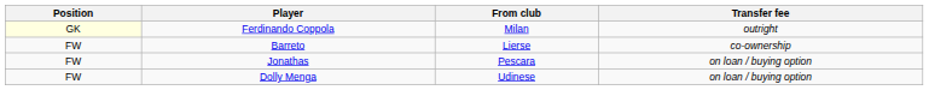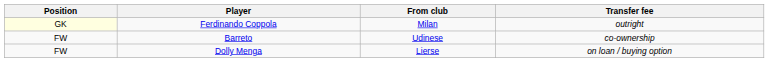 <table class="wikitable sortable" style="width:97%; text-align:center; font-size:85%; text-align:centre;">
 <tr>
 <th><strong>Position</strong></th>
 <th><strong>Player</strong></th>
 <th><strong>From club</strong></th>
 <th><strong>Transfer fee</strong></th>
 </tr>
 <tr>
 <td style="background: lightyellow;">GK</td>
 <td><a href='#'>Ferdinando Coppola</a></td>
 <td><a href='#'>Milan</a></td>
 <td><em>outright</em></td>
 </tr>
 <tr>
 <td>FW</td>
 <td><a href='#'>Barreto</a></td>
-<td><a href='#'>Lierse</a></td>
+<td><a href='#'>Udinese</a></td>
 <td><em>co-ownership</em></td>
 </tr>
 <tr>
 <td>FW</td>
-<td><a href='#'>Jonathas</a></td>
-<td><a href='#'>Pescara</a></td>
-<td><em>on loan / buying option</em></td>
-</tr>
-<tr>
-<td>FW</td>
 <td><a href='#'>Dolly Menga</a></td>
-<td><a href='#'>Udinese</a></td>
+<td><a href='#'>Lierse</a></td>
 <td><em>on loan / buying option</em></td>
 </tr>
 </table>
